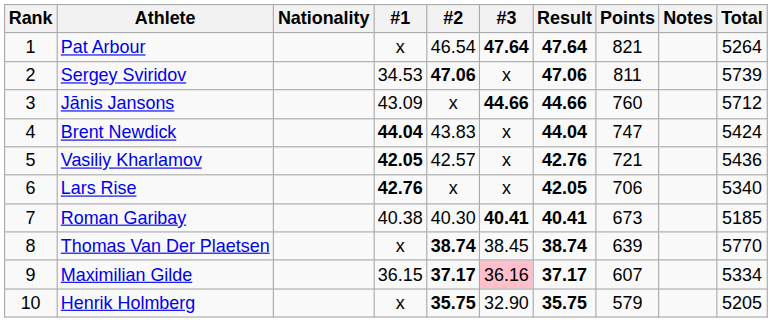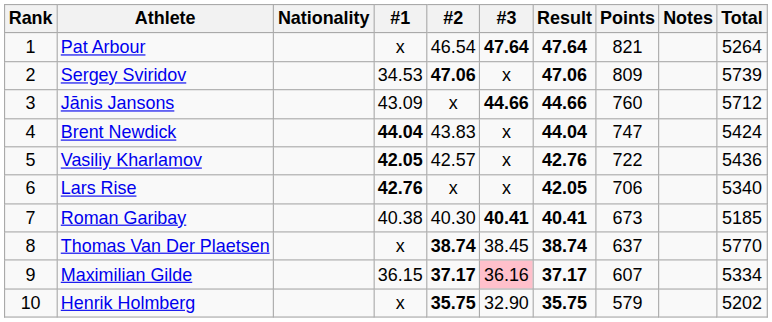 <table class="wikitable sortable" style="text-align:center">
 <tr>
 <th>Rank</th>
 <th>Athlete</th>
 <th>Nationality</th>
 <th>#1</th>
 <th>#2</th>
 <th>#3</th>
 <th>Result</th>
 <th>Points</th>
 <th>Notes</th>
 <th>Total</th>
 </tr>
 <tr>
 <td>1</td>
 <td align=left><a href='#'>Pat Arbour</a></td>
 <td align=left></td>
 <td>x</td>
 <td>46.54</td>
 <td><strong>47.64</strong></td>
 <td><strong>47.64</strong></td>
 <td>821</td>
 <td></td>
 <td>5264</td>
 </tr>
 <tr>
 <td>2</td>
 <td align=left><a href='#'>Sergey Sviridov</a></td>
 <td align=left></td>
 <td>34.53</td>
 <td><strong>47.06</strong></td>
 <td>x</td>
 <td><strong>47.06</strong></td>
-<td>811</td>
+<td>809</td>
 <td></td>
 <td>5739</td>
 </tr>
 <tr>
 <td>3</td>
 <td align=left><a href='#'>Jānis Jansons</a></td>
 <td align=left></td>
 <td>43.09</td>
 <td>x</td>
 <td><strong>44.66</strong></td>
 <td><strong>44.66</strong></td>
 <td>760</td>
 <td></td>
 <td>5712</td>
 </tr>
 <tr>
 <td>4</td>
 <td align=left><a href='#'>Brent Newdick</a></td>
 <td align=left></td>
 <td><strong>44.04</strong></td>
 <td>43.83</td>
 <td>x</td>
 <td><strong>44.04</strong></td>
 <td>747</td>
 <td></td>
 <td>5424</td>
 </tr>
 <tr>
 <td>5</td>
 <td align=left><a href='#'>Vasiliy Kharlamov</a></td>
 <td align=left></td>
 <td><strong>42.05</strong></td>
 <td>42.57</td>
 <td>x</td>
 <td><strong>42.76</strong></td>
-<td>721</td>
+<td>722</td>
 <td></td>
 <td>5436</td>
 </tr>
 <tr>
 <td>6</td>
 <td align=left><a href='#'>Lars Rise</a></td>
 <td align=left></td>
 <td><strong>42.76</strong></td>
 <td>x</td>
 <td>x</td>
 <td><strong>42.05</strong></td>
 <td>706</td>
 <td></td>
 <td>5340</td>
 </tr>
 <tr>
 <td>7</td>
 <td align=left><a href='#'>Roman Garibay</a></td>
 <td align=left></td>
 <td>40.38</td>
 <td>40.30</td>
 <td><strong>40.41</strong></td>
 <td><strong>40.41</strong></td>
 <td>673</td>
 <td></td>
 <td>5185</td>
 </tr>
 <tr>
 <td>8</td>
 <td align=left><a href='#'>Thomas Van Der Plaetsen</a></td>
 <td align=left></td>
 <td>x</td>
 <td><strong>38.74</strong></td>
 <td>38.45</td>
 <td><strong>38.74</strong></td>
-<td>639</td>
+<td>637</td>
 <td></td>
 <td>5770</td>
 </tr>
 <tr>
 <td>9</td>
 <td align=left><a href='#'>Maximilian Gilde</a></td>
 <td align=left></td>
 <td>36.15</td>
 <td><strong>37.17</strong></td>
 <td style="background: pink;">36.16</td>
 <td><strong>37.17</strong></td>
 <td>607</td>
 <td></td>
 <td>5334</td>
 </tr>
 <tr>
 <td>10</td>
 <td align=left><a href='#'>Henrik Holmberg</a></td>
 <td align=left></td>
 <td>x</td>
 <td><strong>35.75</strong></td>
 <td>32.90</td>
 <td><strong>35.75</strong></td>
 <td>579</td>
 <td></td>
-<td>5205</td>
+<td>5202</td>
 </tr>
 </table>
